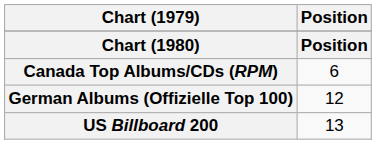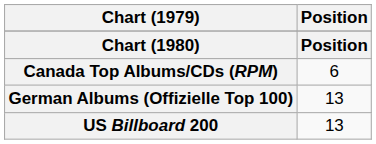 <table class="wikitable plainrowheaders" style="text-align:center">
 <tr>
 <th scope="col">Chart (1979)</th>
 <th scope="col">Position</th>
 </tr>
 <tr>
 </tr>
 <tr>
 <th scope="col">Chart (1980)</th>
 <th scope="col">Position</th>
 </tr>
 <tr>
 <th scope="row">Canada Top Albums/CDs (<em>RPM</em>)</th>
 <td>6</td>
 </tr>
 <tr>
 <th scope="row">German Albums (Offizielle Top 100)</th>
-<td>12</td>
+<td>13</td>
 </tr>
 <tr>
 <th scope="row">US <em>Billboard</em> 200</th>
 <td>13</td>
 </tr>
 </table>
